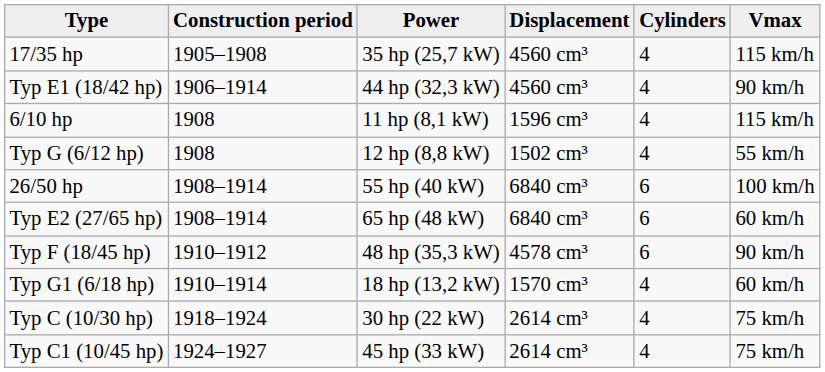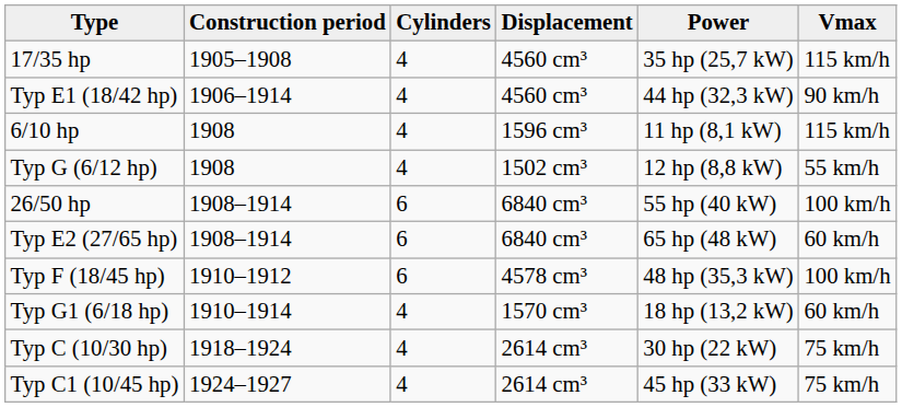 <table class="wikitable">
 <tr>
 <th style="background:#efefef;">Type</th>
 <th style="background:#efefef;">Construction period</th>
+<th style="background:#efefef;">Cylinders</th>
+<th style="background:#efefef;">Displacement</th>
 <th style="background:#efefef;">Power</th>
-<th style="background:#efefef;">Displacement</th>
-<th style="background:#efefef;">Cylinders</th>
 <th style="background:#efefef;">Vmax</th>
 </tr>
 <tr>
 <td>17/35 hp</td>
 <td>1905–1908</td>
+<td>4</td>
+<td>4560 cm³</td>
 <td>35 hp (25,7 kW)</td>
-<td>4560 cm³</td>
-<td>4</td>
 <td>115 km/h</td>
 </tr>
 <tr>
 <td>Typ E1 (18/42 hp)</td>
 <td>1906–1914</td>
+<td>4</td>
+<td>4560 cm³</td>
 <td>44 hp (32,3 kW)</td>
-<td>4560 cm³</td>
-<td>4</td>
 <td>90 km/h</td>
 </tr>
 <tr>
 <td>6/10 hp</td>
 <td>1908</td>
+<td>4</td>
+<td>1596 cm³</td>
 <td>11 hp (8,1 kW)</td>
-<td>1596 cm³</td>
-<td>4</td>
 <td>115 km/h</td>
 </tr>
 <tr>
 <td>Typ G (6/12 hp)</td>
 <td>1908</td>
+<td>4</td>
+<td>1502 cm³</td>
 <td>12 hp (8,8 kW)</td>
-<td>1502 cm³</td>
-<td>4</td>
 <td>55 km/h</td>
 </tr>
 <tr>
 <td>26/50 hp</td>
 <td>1908–1914</td>
+<td>6</td>
+<td>6840 cm³</td>
 <td>55 hp (40 kW)</td>
-<td>6840 cm³</td>
-<td>6</td>
 <td>100 km/h</td>
 </tr>
 <tr>
 <td>Typ E2 (27/65 hp)</td>
 <td>1908–1914</td>
+<td>6</td>
+<td>6840 cm³</td>
 <td>65 hp (48 kW)</td>
-<td>6840 cm³</td>
-<td>6</td>
 <td>60 km/h</td>
 </tr>
 <tr>
 <td>Typ F (18/45 hp)</td>
 <td>1910–1912</td>
+<td>6</td>
+<td>4578 cm³</td>
 <td>48 hp (35,3 kW)</td>
-<td>4578 cm³</td>
-<td>6</td>
-<td>90 km/h</td>
+<td>100 km/h</td>
 </tr>
 <tr>
 <td>Typ G1 (6/18 hp)</td>
 <td>1910–1914</td>
+<td>4</td>
+<td>1570 cm³</td>
 <td>18 hp (13,2 kW)</td>
-<td>1570 cm³</td>
-<td>4</td>
 <td>60 km/h</td>
 </tr>
 <tr>
 <td>Typ C (10/30 hp)</td>
 <td>1918–1924</td>
+<td>4</td>
+<td>2614 cm³</td>
 <td>30 hp (22 kW)</td>
-<td>2614 cm³</td>
-<td>4</td>
 <td>75 km/h</td>
 </tr>
 <tr>
 <td>Typ C1 (10/45 hp)</td>
 <td>1924–1927</td>
+<td>4</td>
+<td>2614 cm³</td>
 <td>45 hp (33 kW)</td>
-<td>2614 cm³</td>
-<td>4</td>
 <td>75 km/h</td>
 </tr>
 </table>
